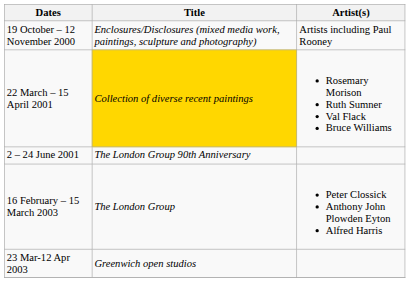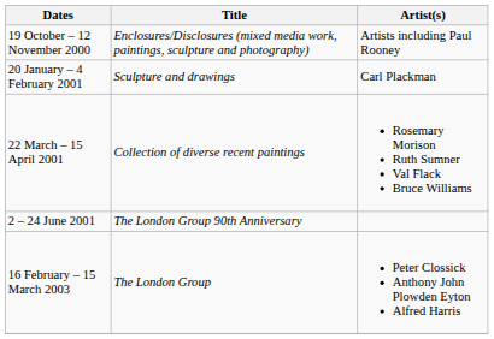 <table class="wikitable">
 <tr>
 <th>Dates</th>
 <th>Title</th>
 <th>Artist(s)</th>
 </tr>
 <tr>
 <td>19 October – 12 November 2000</td>
 <td><em>Enclosures/Disclosures (mixed media work, paintings, sculpture and photography)</em></td>
 <td>Artists including Paul Rooney</td>
 </tr>
 <tr>
+<td>20 January – 4 February 2001</td>
+<td><em>Sculpture and drawings</em></td>
+<td>Carl Plackman</td>
+</tr>
+<tr>
 <td>22 March – 15 April 2001</td>
-<td style="background: gold;"><em>Collection of diverse recent paintings</em> </td>
+<td><em>Collection of diverse recent paintings</em> </td>
 <td><br><ul><li>Rosemary Morison</li><li>Ruth Sumner</li><li>Val Flack</li><li>Bruce Williams</li></ul></td>
 </tr>
 <tr>
 <td>2 – 24 June 2001</td>
 <td><em>The London Group 90th Anniversary</em></td>
 <td></td>
 </tr>
 <tr>
 <td>16 February – 15 March 2003</td>
 <td><em>The London Group</em></td>
 <td><br><ul><li>Peter Clossick</li><li>Anthony John Plowden Eyton</li><li>Alfred Harris</li></ul></td>
 </tr>
 <tr>
-<td>23 Mar-12 Apr 2003</td>
-<td><em>Greenwich open studios</em></td>
-<td></td>
-</tr>
-<tr>
 </tr>
 </table>
